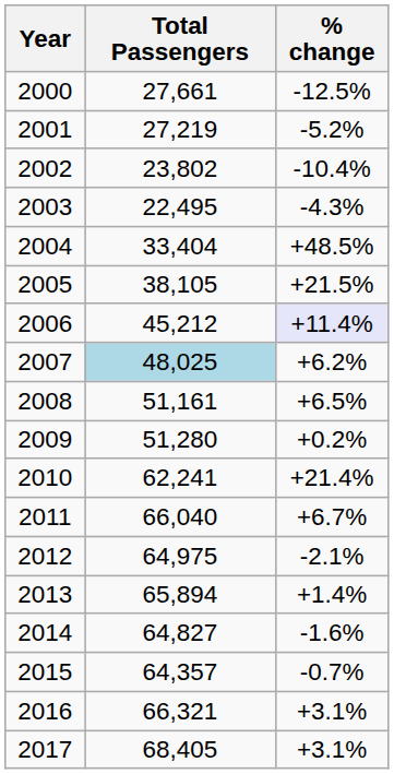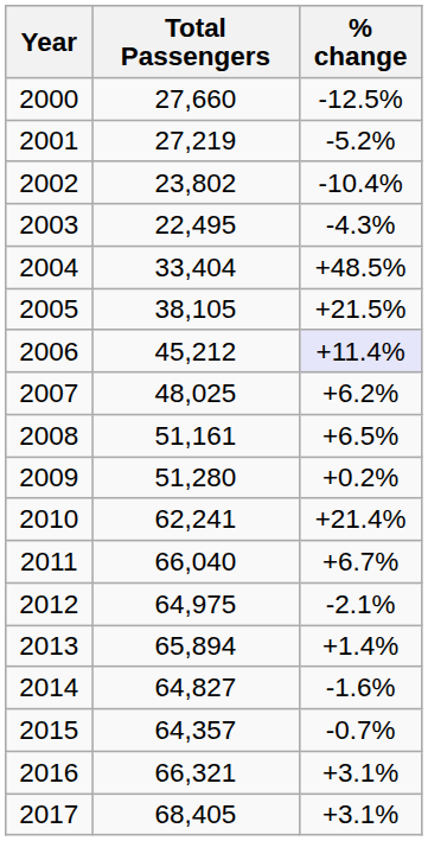 <table class="wikitable" style="text-align: center; font-size: 90%">
 <tr>
 <th width="40">Year</th>
 <th width="105">Total Passengers</th>
 <th width="60">% change</th>
 </tr>
 <tr>
 <td>2000</td>
-<td>27,661</td>
+<td>27,660</td>
 <td>-12.5%</td>
 </tr>
 <tr>
 <td>2001</td>
 <td>27,219</td>
 <td>-5.2%</td>
 </tr>
 <tr>
 <td>2002</td>
 <td>23,802</td>
 <td>-10.4%</td>
 </tr>
 <tr>
 <td>2003</td>
 <td>22,495</td>
 <td>-4.3%</td>
 </tr>
 <tr>
 <td>2004</td>
 <td>33,404</td>
 <td>+48.5%</td>
 </tr>
 <tr>
 <td>2005</td>
 <td>38,105</td>
 <td>+21.5%</td>
 </tr>
 <tr>
 <td>2006</td>
 <td>45,212</td>
 <td style="background: lavender;">+11.4%</td>
 </tr>
 <tr>
 <td>2007</td>
-<td style="background: lightblue;">48,025</td>
+<td>48,025</td>
 <td>+6.2%</td>
 </tr>
 <tr>
 <td>2008</td>
 <td>51,161</td>
 <td>+6.5%</td>
 </tr>
 <tr>
 <td>2009</td>
 <td>51,280</td>
 <td>+0.2%</td>
 </tr>
 <tr>
 <td>2010</td>
 <td>62,241</td>
 <td>+21.4%</td>
 </tr>
 <tr>
 <td>2011</td>
 <td>66,040</td>
 <td>+6.7%</td>
 </tr>
 <tr>
 <td>2012</td>
 <td>64,975</td>
 <td>-2.1%</td>
 </tr>
 <tr>
 <td>2013</td>
 <td>65,894</td>
 <td>+1.4%</td>
 </tr>
 <tr>
 <td>2014</td>
 <td>64,827</td>
 <td>-1.6%</td>
 </tr>
 <tr>
 <td>2015</td>
 <td>64,357</td>
 <td>-0.7%</td>
 </tr>
 <tr>
 <td>2016</td>
 <td>66,321</td>
 <td>+3.1%</td>
 </tr>
 <tr>
 <td>2017</td>
 <td>68,405</td>
 <td>+3.1%</td>
 </tr>
 </table>
